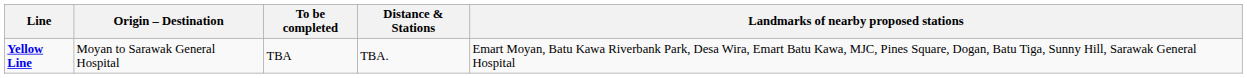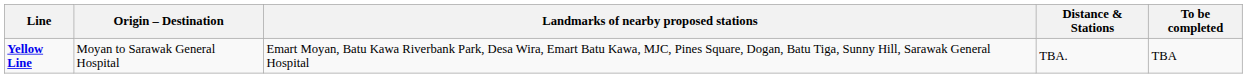 <table class="wikitable sortable">
 <tr>
 <th>Line</th>
 <th>Origin – Destination</th>
+<th>Landmarks of nearby proposed stations</th>
+<th>Distance & Stations</th>
 <th>To be completed</th>
-<th>Distance & Stations</th>
-<th>Landmarks of nearby proposed stations</th>
 </tr>
 <tr>
 <td><em></em> <a href='#'><strong>Yellow Line</strong></a></td>
 <td>Moyan to Sarawak General Hospital</td>
+<td>Emart Moyan, Batu Kawa Riverbank Park, Desa Wira, Emart Batu Kawa, MJC, Pines Square, Dogan, Batu Tiga, Sunny Hill, Sarawak General Hospital</td>
+<td>TBA.</td>
 <td>TBA</td>
-<td>TBA.</td>
-<td>Emart Moyan, Batu Kawa Riverbank Park, Desa Wira, Emart Batu Kawa, MJC, Pines Square, Dogan, Batu Tiga, Sunny Hill, Sarawak General Hospital</td>
 </tr>
 </table>
